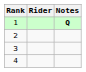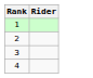 <table class="wikitable" style="font-size:95%" style="width:25em;">
 <tr>
 <th>Rank</th>
 <th>Rider</th>
-<th>Notes</th>
 </tr>
 <tr bgcolor=ccffcc>
 <td align=center>1</td>
 <td></td>
-<td align=center><strong>Q</strong></td>
 </tr>
 <tr>
 <td align=center>2</td>
-<td></td>
 <td></td>
 </tr>
 <tr>
 <td align=center>3</td>
 <td></td>
-<td></td>
 </tr>
 <tr>
 <td align=center>4</td>
 <td></td>
-<td></td>
 </tr>
 </table>
